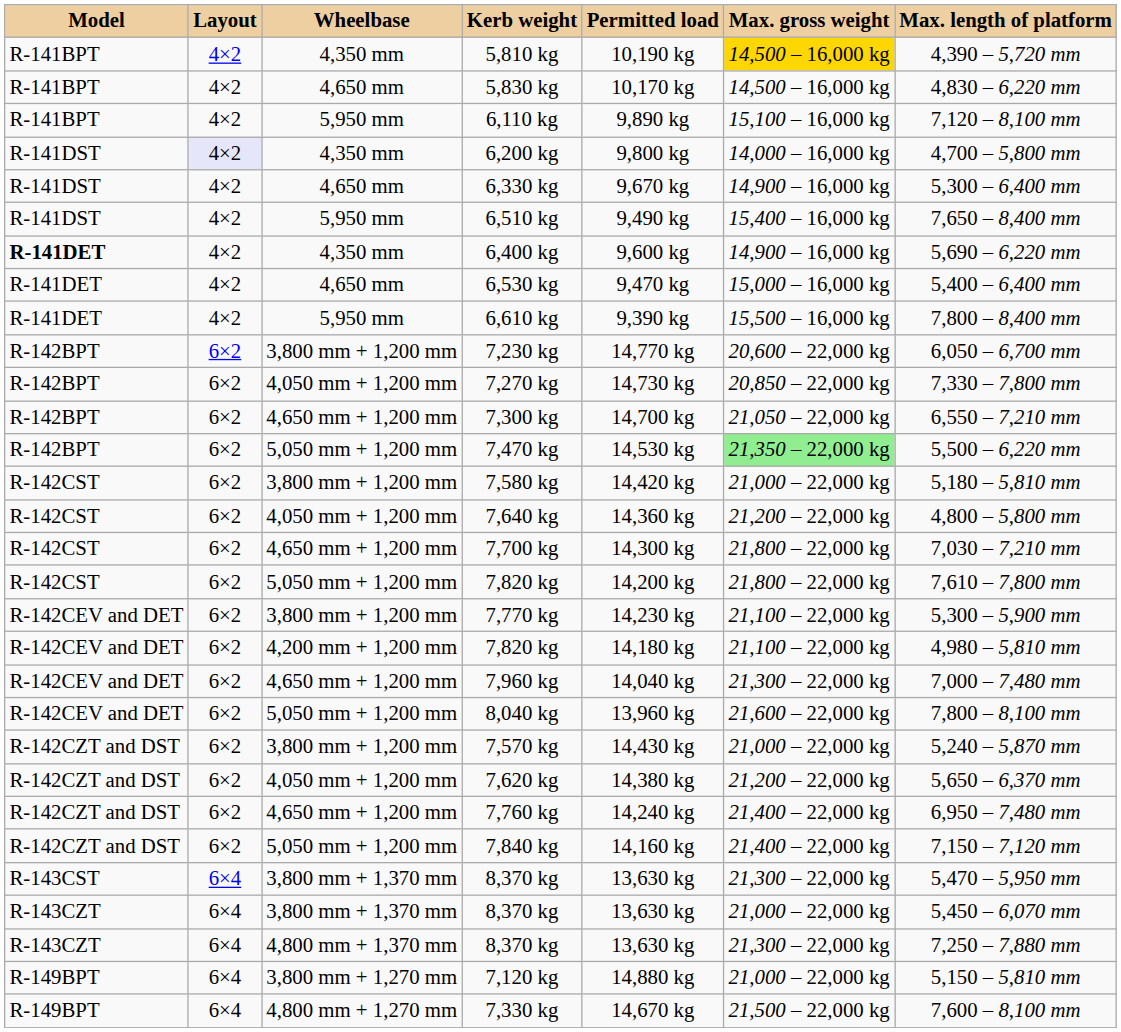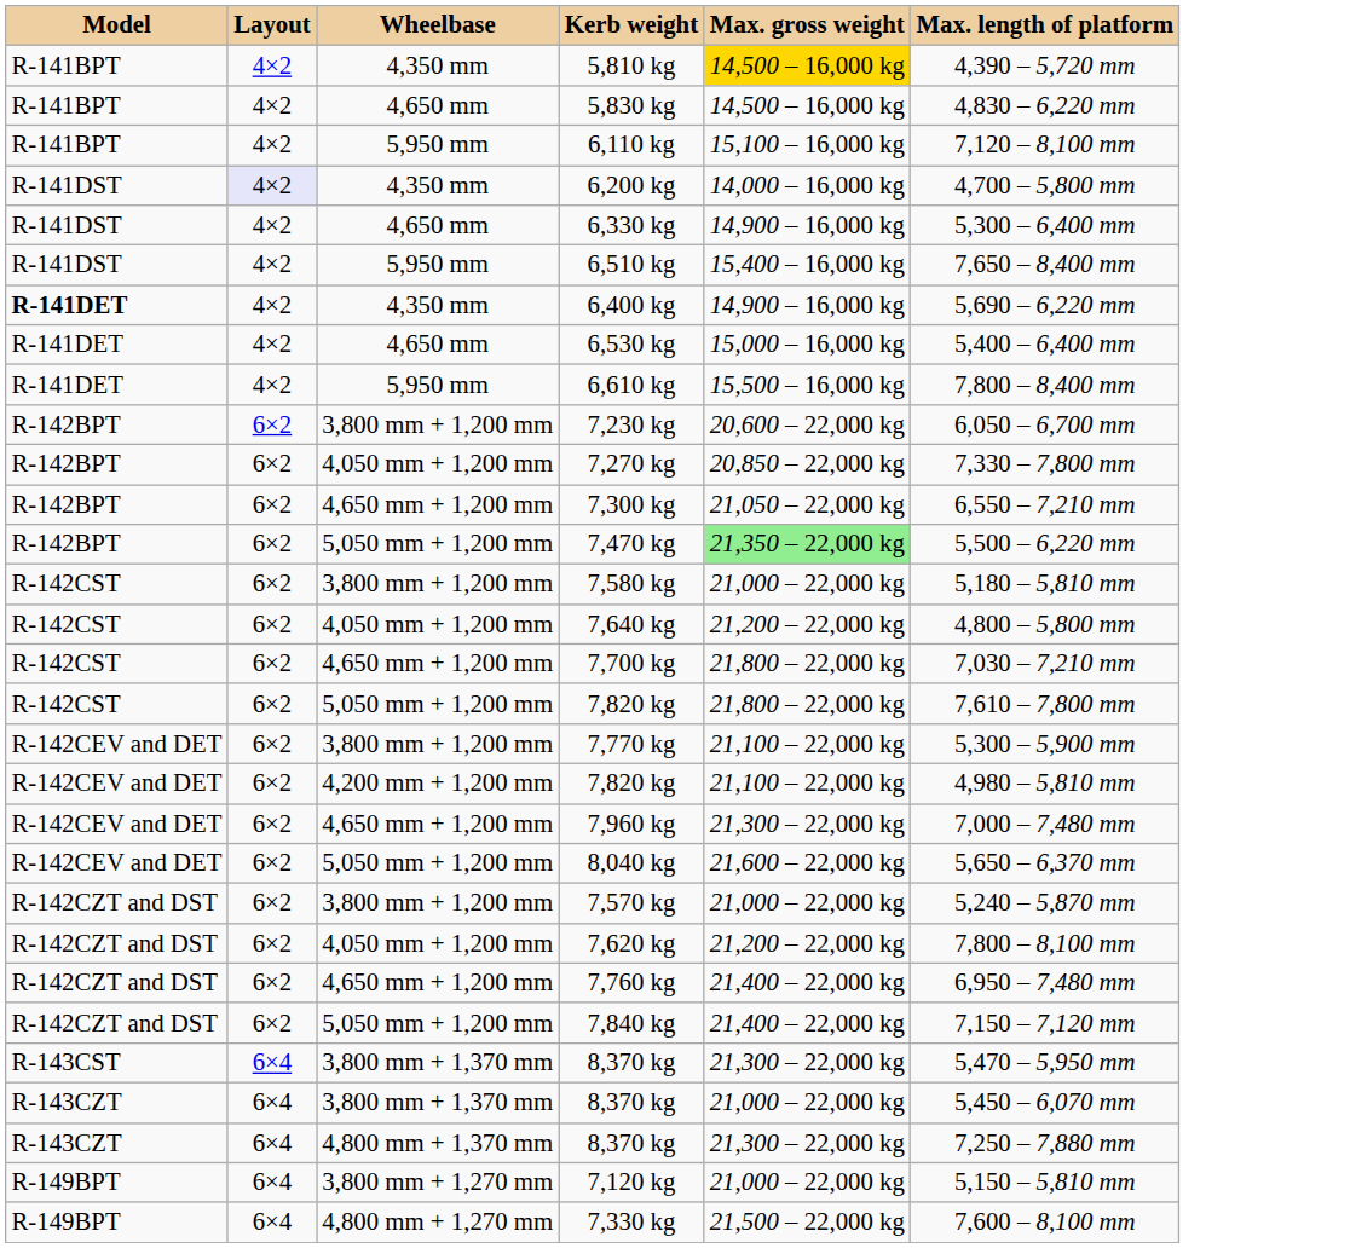 <table class="wikitable">
 <tr>
 <th align="center" style="background:#EECFA1">Model</th>
 <th style="background:#EECFA1">Layout</th>
 <th style="background:#EECFA1">Wheelbase</th>
 <th style="background:#EECFA1">Kerb weight</th>
-<th style="background:#EECFA1">Permitted load</th>
 <th style="background:#EECFA1">Max. gross weight</th>
 <th style="background:#EECFA1">Max. length of platform</th>
 </tr>
 <tr>
 <td align="left">R-141BPT</td>
 <td align="center"><a href='#'>4×2</a></td>
 <td align="center">4,350 mm</td>
 <td align="center">5,810 kg</td>
-<td align="center">10,190 kg</td>
 <td align="center" style="background: gold;"><em>14,500</em> – 16,000 kg</td>
 <td align="center">4,390 – <em>5,720 mm</em></td>
 </tr>
 <tr>
 <td align="left">R-141BPT</td>
 <td align="center">4×2</td>
 <td align="center">4,650 mm</td>
 <td align="center">5,830 kg</td>
-<td align="center">10,170 kg</td>
 <td align="center"><em>14,500</em> – 16,000 kg</td>
 <td align="center">4,830 – <em>6,220 mm</em></td>
 </tr>
 <tr>
 <td align="left">R-141BPT</td>
 <td align="center">4×2</td>
 <td align="center">5,950 mm</td>
 <td align="center">6,110 kg</td>
-<td align="center">9,890 kg</td>
 <td align="center"><em>15,100</em> – 16,000 kg</td>
 <td align="center">7,120 – <em>8,100 mm</em></td>
 </tr>
 <tr>
 <td align="left">R-141DST</td>
 <td align="center" style="background: lavender;">4×2</td>
 <td align="center">4,350 mm</td>
 <td align="center">6,200 kg</td>
-<td align="center">9,800 kg</td>
 <td align="center"><em>14,000</em> – 16,000 kg</td>
 <td align="center">4,700 – <em>5,800 mm</em></td>
 </tr>
 <tr>
 <td align="left">R-141DST</td>
 <td align="center">4×2</td>
 <td align="center">4,650 mm</td>
 <td align="center">6,330 kg</td>
-<td align="center">9,670 kg</td>
 <td align="center"><em>14,900</em> – 16,000 kg</td>
 <td align="center">5,300 – <em>6,400 mm</em></td>
 </tr>
 <tr>
 <td align="left">R-141DST</td>
 <td align="center">4×2</td>
 <td align="center">5,950 mm</td>
 <td align="center">6,510 kg</td>
-<td align="center">9,490 kg</td>
 <td align="center"><em>15,400</em> – 16,000 kg</td>
 <td align="center">7,650 – <em>8,400 mm</em></td>
 </tr>
 <tr>
 <td align="left"><strong>R-141DET</strong></td>
 <td align="center">4×2</td>
 <td align="center">4,350 mm</td>
 <td align="center">6,400 kg</td>
-<td align="center">9,600 kg</td>
 <td align="center"><em>14,900</em> – 16,000 kg</td>
 <td align="center">5,690 – <em>6,220 mm</em></td>
 </tr>
 <tr>
 <td align="left">R-141DET</td>
 <td align="center">4×2</td>
 <td align="center">4,650 mm</td>
 <td align="center">6,530 kg</td>
-<td align="center">9,470 kg</td>
 <td align="center"><em>15,000</em> – 16,000 kg</td>
 <td align="center">5,400 – <em>6,400 mm</em></td>
 </tr>
 <tr>
 <td align="left">R-141DET</td>
 <td align="center">4×2</td>
 <td align="center">5,950 mm</td>
 <td align="center">6,610 kg</td>
-<td align="center">9,390 kg</td>
 <td align="center"><em>15,500</em> – 16,000 kg</td>
 <td align="center">7,800 – <em>8,400 mm</em></td>
 </tr>
 <tr>
 <td align="left">R-142BPT</td>
 <td align="center"><a href='#'>6×2</a></td>
 <td align="center">3,800 mm + 1,200 mm</td>
 <td align="center">7,230 kg</td>
-<td align="center">14,770 kg</td>
 <td align="center"><em>20,600</em> – 22,000 kg</td>
 <td align="center">6,050 – <em>6,700 mm</em></td>
 </tr>
 <tr>
 <td align="left">R-142BPT</td>
 <td align="center">6×2</td>
 <td align="center">4,050 mm + 1,200 mm</td>
 <td align="center">7,270 kg</td>
-<td align="center">14,730 kg</td>
 <td align="center"><em>20,850</em> – 22,000 kg</td>
 <td align="center">7,330 – <em>7,800 mm</em></td>
 </tr>
 <tr>
 <td align="left">R-142BPT</td>
 <td align="center">6×2</td>
 <td align="center">4,650 mm + 1,200 mm</td>
 <td align="center">7,300 kg</td>
-<td align="center">14,700 kg</td>
 <td align="center"><em>21,050</em> – 22,000 kg</td>
 <td align="center">6,550 – <em>7,210 mm</em></td>
 </tr>
 <tr>
 <td align="left">R-142BPT</td>
 <td align="center">6×2</td>
 <td align="center">5,050 mm + 1,200 mm</td>
 <td align="center">7,470 kg</td>
-<td align="center">14,530 kg</td>
 <td align="center" style="background: lightgreen;"><em>21,350</em> – 22,000 kg</td>
 <td align="center">5,500 – <em>6,220 mm</em></td>
 </tr>
 <tr>
 <td align="left">R-142CST</td>
 <td align="center">6×2</td>
 <td align="center">3,800 mm + 1,200 mm</td>
 <td align="center">7,580 kg</td>
-<td align="center">14,420 kg</td>
 <td align="center"><em>21,000</em> – 22,000 kg</td>
 <td align="center">5,180 – <em>5,810 mm</em></td>
 </tr>
 <tr>
 <td align="left">R-142CST</td>
 <td align="center">6×2</td>
 <td align="center">4,050 mm + 1,200 mm</td>
 <td align="center">7,640 kg</td>
-<td align="center">14,360 kg</td>
 <td align="center"><em>21,200</em> – 22,000 kg</td>
 <td align="center">4,800 – <em>5,800 mm</em></td>
 </tr>
 <tr>
 <td align="left">R-142CST</td>
 <td align="center">6×2</td>
 <td align="center">4,650 mm + 1,200 mm</td>
 <td align="center">7,700 kg</td>
-<td align="center">14,300 kg</td>
 <td align="center"><em>21,800</em> – 22,000 kg</td>
 <td align="center">7,030 – <em>7,210 mm</em></td>
 </tr>
 <tr>
 <td align="left">R-142CST</td>
 <td align="center">6×2</td>
 <td align="center">5,050 mm + 1,200 mm</td>
 <td align="center">7,820 kg</td>
-<td align="center">14,200 kg</td>
 <td align="center"><em>21,800</em> – 22,000 kg</td>
 <td align="center">7,610 – <em>7,800 mm</em></td>
 </tr>
 <tr>
 <td align="left">R-142CEV and DET</td>
 <td align="center">6×2</td>
 <td align="center">3,800 mm + 1,200 mm</td>
 <td align="center">7,770 kg</td>
-<td align="center">14,230 kg</td>
 <td align="center"><em>21,100</em> – 22,000 kg</td>
 <td align="center">5,300 – <em>5,900 mm</em></td>
 </tr>
 <tr>
 <td align="left">R-142CEV and DET</td>
 <td align="center">6×2</td>
 <td align="center">4,200 mm + 1,200 mm</td>
 <td align="center">7,820 kg</td>
-<td align="center">14,180 kg</td>
 <td align="center"><em>21,100</em> – 22,000 kg</td>
 <td align="center">4,980 – <em>5,810 mm</em></td>
 </tr>
 <tr>
 <td align="left">R-142CEV and DET</td>
 <td align="center">6×2</td>
 <td align="center">4,650 mm + 1,200 mm</td>
 <td align="center">7,960 kg</td>
-<td align="center">14,040 kg</td>
 <td align="center"><em>21,300</em> – 22,000 kg</td>
 <td align="center">7,000 – <em>7,480 mm</em></td>
 </tr>
 <tr>
 <td align="left">R-142CEV and DET</td>
 <td align="center">6×2</td>
 <td align="center">5,050 mm + 1,200 mm</td>
 <td align="center">8,040 kg</td>
-<td align="center">13,960 kg</td>
 <td align="center"><em>21,600</em> – 22,000 kg</td>
-<td align="center">7,800 – <em>8,100 mm</em></td>
+<td align="center">5,650 – <em>6,370 mm</em></td>
 </tr>
 <tr>
 <td align="left">R-142CZT and DST</td>
 <td align="center">6×2</td>
 <td align="center">3,800 mm + 1,200 mm</td>
 <td align="center">7,570 kg</td>
-<td align="center">14,430 kg</td>
 <td align="center"><em>21,000</em> – 22,000 kg</td>
 <td align="center">5,240 – <em>5,870 mm</em></td>
 </tr>
 <tr>
 <td align="left">R-142CZT and DST</td>
 <td align="center">6×2</td>
 <td align="center">4,050 mm + 1,200 mm</td>
 <td align="center">7,620 kg</td>
-<td align="center">14,380 kg</td>
 <td align="center"><em>21,200</em> – 22,000 kg</td>
-<td align="center">5,650 – <em>6,370 mm</em></td>
+<td align="center">7,800 – <em>8,100 mm</em></td>
 </tr>
 <tr>
 <td align="left">R-142CZT and DST</td>
 <td align="center">6×2</td>
 <td align="center">4,650 mm + 1,200 mm</td>
 <td align="center">7,760 kg</td>
-<td align="center">14,240 kg</td>
 <td align="center"><em>21,400</em> – 22,000 kg</td>
 <td align="center">6,950 – <em>7,480 mm</em></td>
 </tr>
 <tr>
 <td align="left">R-142CZT and DST</td>
 <td align="center">6×2</td>
 <td align="center">5,050 mm + 1,200 mm</td>
 <td align="center">7,840 kg</td>
-<td align="center">14,160 kg</td>
 <td align="center"><em>21,400</em> – 22,000 kg</td>
 <td align="center">7,150 – <em>7,120 mm</em></td>
 </tr>
 <tr>
 <td align="left">R-143CST</td>
 <td align="center"><a href='#'>6×4</a></td>
 <td align="center">3,800 mm + 1,370 mm</td>
 <td align="center">8,370 kg</td>
-<td align="center">13,630 kg</td>
 <td align="center"><em>21,300</em> – 22,000 kg</td>
 <td align="center">5,470 – <em>5,950 mm</em></td>
 </tr>
 <tr>
 <td align="left">R-143CZT</td>
 <td align="center">6×4</td>
 <td align="center">3,800 mm + 1,370 mm</td>
 <td align="center">8,370 kg</td>
-<td align="center">13,630 kg</td>
 <td align="center"><em>21,000</em> – 22,000 kg</td>
 <td align="center">5,450 – <em>6,070 mm</em></td>
 </tr>
 <tr>
 <td align="left">R-143CZT</td>
 <td align="center">6×4</td>
 <td align="center">4,800 mm + 1,370 mm</td>
 <td align="center">8,370 kg</td>
-<td align="center">13,630 kg</td>
 <td align="center"><em>21,300</em> – 22,000 kg</td>
 <td align="center">7,250 – <em>7,880 mm</em></td>
 </tr>
 <tr>
 <td align="left">R-149BPT</td>
 <td align="center">6×4</td>
 <td align="center">3,800 mm + 1,270 mm</td>
 <td align="center">7,120 kg</td>
-<td align="center">14,880 kg</td>
 <td align="center"><em>21,000</em> – 22,000 kg</td>
 <td align="center">5,150 – <em>5,810 mm</em></td>
 </tr>
 <tr>
 <td align="left">R-149BPT</td>
 <td align="center">6×4</td>
 <td align="center">4,800 mm + 1,270 mm</td>
 <td align="center">7,330 kg</td>
-<td align="center">14,670 kg</td>
 <td align="center"><em>21,500</em> – 22,000 kg</td>
 <td align="center">7,600 – <em>8,100 mm</em></td>
 </tr>
 </table>
